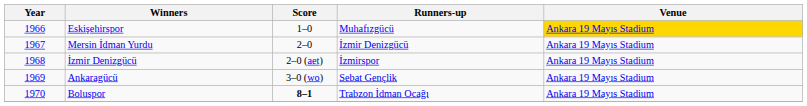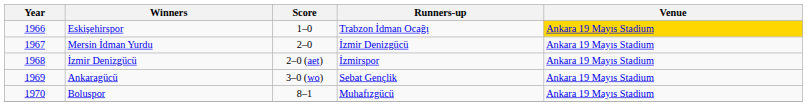 <table class="sortable wikitable">
 <tr>
 <th width=2%>Year</th>
 <th width=8%>Winners</th>
 <th width=2%>Score</th>
 <th width=8%>Runners-up</th>
 <th width=10%>Venue</th>
 </tr>
 <tr>
 <td align=center><a href='#'>1966</a></td>
 <td> <a href='#'>Eskişehirspor</a></td>
 <td align=center>1–0</td>
-<td> <a href='#'>Muhafızgücü</a></td>
+<td> <a href='#'>Trabzon İdman Ocağı</a></td>
 <td style="background: gold;"><a href='#'>Ankara 19 Mayıs Stadium</a></td>
 </tr>
 <tr>
 <td align=center><a href='#'>1967</a></td>
 <td> <a href='#'>Mersin İdman Yurdu</a></td>
 <td align=center>2–0</td>
 <td> <a href='#'>İzmir Denizgücü</a></td>
 <td><a href='#'>Ankara 19 Mayıs Stadium</a></td>
 </tr>
 <tr>
 <td align=center><a href='#'>1968</a></td>
 <td> <a href='#'>İzmir Denizgücü</a></td>
 <td align=center>2–0 (<a href='#'>aet</a>)</td>
 <td> <a href='#'>İzmirspor</a></td>
 <td><a href='#'>Ankara 19 Mayıs Stadium</a></td>
 </tr>
 <tr>
 <td align=center><a href='#'>1969</a></td>
 <td> <a href='#'>Ankaragücü</a></td>
 <td align=center>3–0 (<a href='#'>wo</a>)</td>
 <td> <a href='#'>Sebat Gençlik</a></td>
 <td><a href='#'>Ankara 19 Mayıs Stadium</a></td>
 </tr>
 <tr>
 <td align=center><a href='#'>1970</a></td>
 <td> <a href='#'>Boluspor</a></td>
-<td align=center><strong>8–1</strong></td>
-<td> <a href='#'>Trabzon İdman Ocağı</a></td>
+<td align=center>8–1</td>
+<td> <a href='#'>Muhafızgücü</a></td>
 <td><a href='#'>Ankara 19 Mayıs Stadium</a></td>
 </tr>
 <tr>
 </tr>
 </table>
